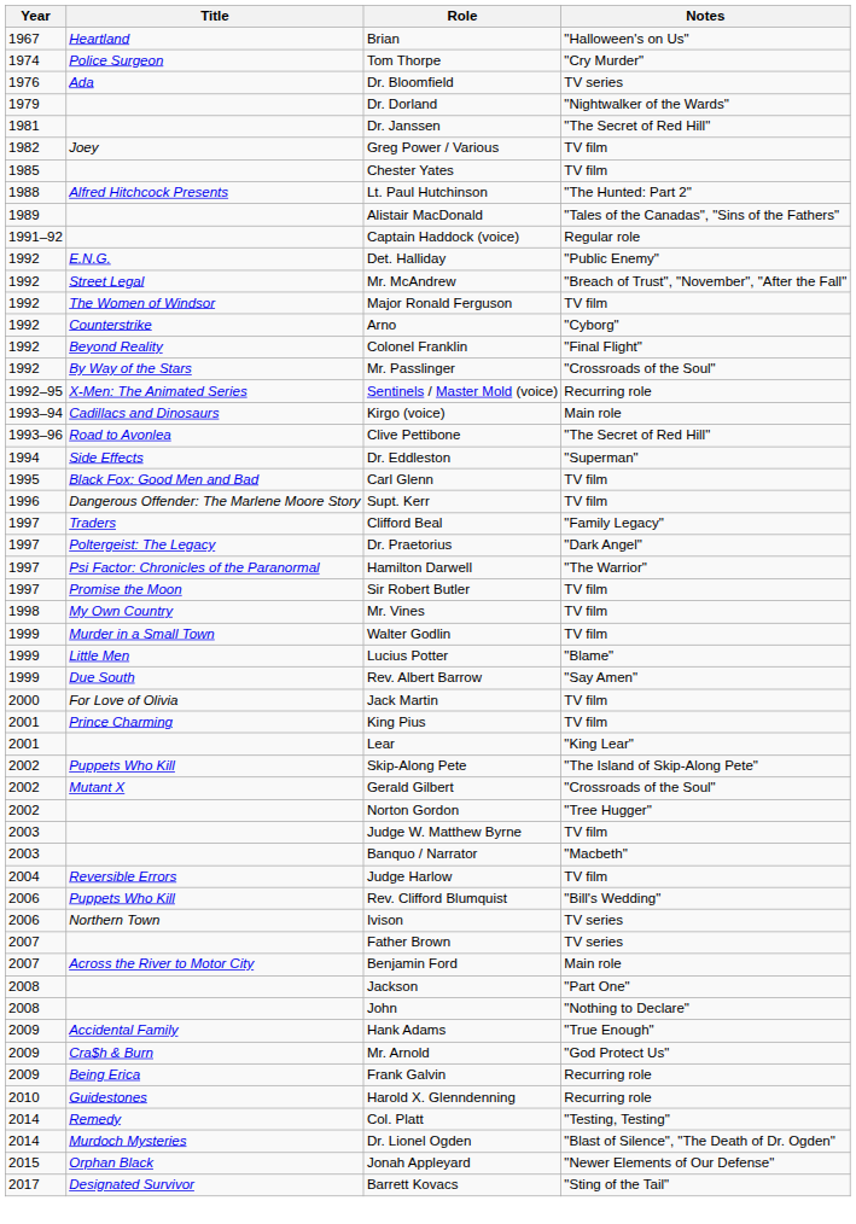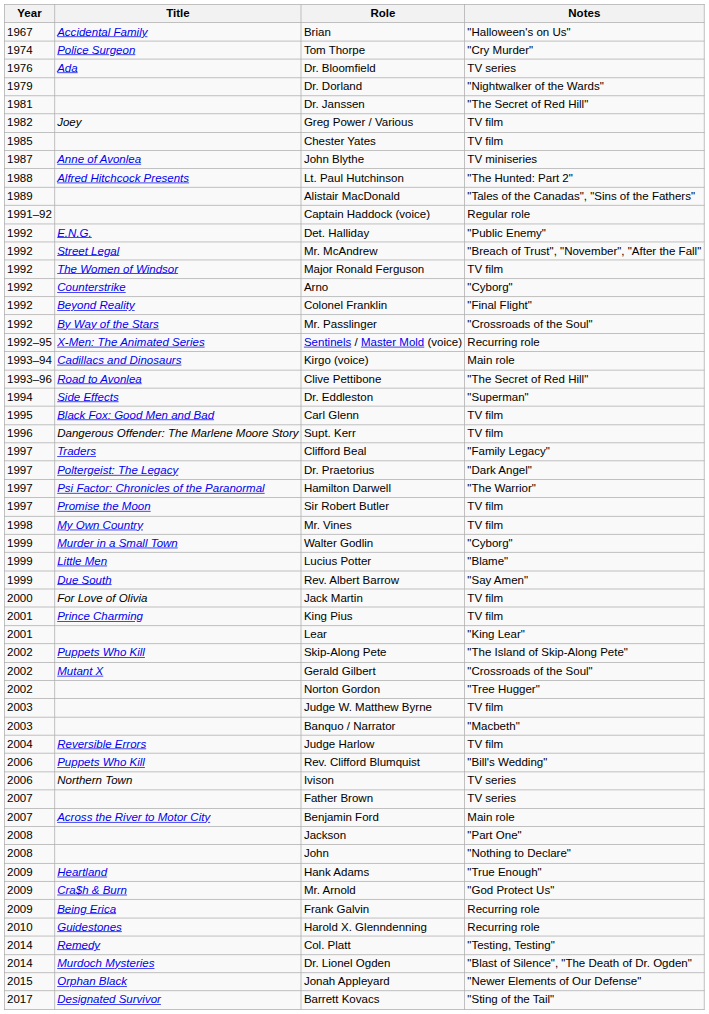 <table class="wikitable sortable">
 <tr>
 <th>Year</th>
 <th>Title</th>
 <th>Role</th>
 <th class="unsortable">Notes</th>
 </tr>
 <tr>
 <td>1967</td>
-<td><em><a href='#'>Heartland</a></em></td>
+<td><em><a href='#'>Accidental Family</a></em></td>
 <td>Brian</td>
 <td>"Halloween's on Us"</td>
 </tr>
 <tr>
 <td>1974</td>
 <td><em><a href='#'>Police Surgeon</a></em></td>
 <td>Tom Thorpe</td>
 <td>"Cry Murder"</td>
 </tr>
 <tr>
 <td>1976</td>
 <td><em><a href='#'>Ada</a></em></td>
 <td>Dr. Bloomfield</td>
 <td>TV series</td>
 </tr>
 <tr>
 <td>1979</td>
 <td><em></em></td>
 <td>Dr. Dorland</td>
 <td>"Nightwalker of the Wards"</td>
 </tr>
 <tr>
 <td>1981</td>
 <td><em></em></td>
 <td>Dr. Janssen</td>
 <td>"The Secret of Red Hill"</td>
 </tr>
 <tr>
 <td>1982</td>
 <td><em>Joey</em></td>
 <td>Greg Power / Various</td>
 <td>TV film</td>
 </tr>
 <tr>
 <td>1985</td>
 <td><em></em></td>
 <td>Chester Yates</td>
 <td>TV film</td>
+</tr>
+<tr>
+<td>1987</td>
+<td><em><a href='#'>Anne of Avonlea</a></em></td>
+<td>John Blythe</td>
+<td>TV miniseries</td>
 </tr>
 <tr>
 <td>1988</td>
 <td><em><a href='#'>Alfred Hitchcock Presents</a></em></td>
 <td>Lt. Paul Hutchinson</td>
 <td>"The Hunted: Part 2"</td>
 </tr>
 <tr>
 <td>1989</td>
 <td><em></em></td>
 <td>Alistair MacDonald</td>
 <td>"Tales of the Canadas", "Sins of the Fathers"</td>
 </tr>
 <tr>
 <td>1991–92</td>
 <td><em></em></td>
 <td>Captain Haddock (voice)</td>
 <td>Regular role</td>
 </tr>
 <tr>
 <td>1992</td>
 <td><em><a href='#'>E.N.G.</a></em></td>
 <td>Det. Halliday</td>
 <td>"Public Enemy"</td>
 </tr>
 <tr>
 <td>1992</td>
 <td><em><a href='#'>Street Legal</a></em></td>
 <td>Mr. McAndrew</td>
 <td>"Breach of Trust", "November", "After the Fall"</td>
 </tr>
 <tr>
 <td>1992</td>
 <td data-sort-value="Women of Windsor, The"><em><a href='#'>The Women of Windsor</a></em></td>
 <td>Major Ronald Ferguson</td>
 <td>TV film</td>
 </tr>
 <tr>
 <td>1992</td>
 <td><em><a href='#'>Counterstrike</a></em></td>
 <td>Arno</td>
 <td>"Cyborg"</td>
 </tr>
 <tr>
 <td>1992</td>
 <td><em><a href='#'>Beyond Reality</a></em></td>
 <td>Colonel Franklin</td>
 <td>"Final Flight"</td>
 </tr>
 <tr>
 <td>1992</td>
 <td><em><a href='#'>By Way of the Stars</a></em></td>
 <td>Mr. Passlinger</td>
 <td>"Crossroads of the Soul"</td>
 </tr>
 <tr>
 <td>1992–95</td>
 <td><em><a href='#'>X-Men: The Animated Series</a></em></td>
 <td><a href='#'>Sentinels</a> / <a href='#'>Master Mold</a> (voice)</td>
 <td>Recurring role</td>
 </tr>
 <tr>
 <td>1993–94</td>
 <td><em><a href='#'>Cadillacs and Dinosaurs</a></em></td>
 <td>Kirgo (voice)</td>
 <td>Main role</td>
 </tr>
 <tr>
 <td>1993–96</td>
 <td><em><a href='#'>Road to Avonlea</a></em></td>
 <td>Clive Pettibone</td>
 <td>"The Secret of Red Hill"</td>
 </tr>
 <tr>
 <td>1994</td>
 <td><em><a href='#'>Side Effects</a></em></td>
 <td>Dr. Eddleston</td>
 <td>"Superman"</td>
 </tr>
 <tr>
 <td>1995</td>
 <td><em><a href='#'>Black Fox: Good Men and Bad</a></em></td>
 <td>Carl Glenn</td>
 <td>TV film</td>
 </tr>
 <tr>
 <td>1996</td>
 <td><em>Dangerous Offender: The Marlene Moore Story</em></td>
 <td>Supt. Kerr</td>
 <td>TV film</td>
 </tr>
 <tr>
 <td>1997</td>
 <td><em><a href='#'>Traders</a></em></td>
 <td>Clifford Beal</td>
 <td>"Family Legacy"</td>
 </tr>
 <tr>
 <td>1997</td>
 <td><em><a href='#'>Poltergeist: The Legacy</a></em></td>
 <td>Dr. Praetorius</td>
 <td>"Dark Angel"</td>
 </tr>
 <tr>
 <td>1997</td>
 <td><em><a href='#'>Psi Factor: Chronicles of the Paranormal</a></em></td>
 <td>Hamilton Darwell</td>
 <td>"The Warrior"</td>
 </tr>
 <tr>
 <td>1997</td>
 <td><em><a href='#'>Promise the Moon</a></em></td>
 <td>Sir Robert Butler</td>
 <td>TV film</td>
 </tr>
 <tr>
 <td>1998</td>
 <td><em><a href='#'>My Own Country</a></em></td>
 <td>Mr. Vines</td>
 <td>TV film</td>
 </tr>
 <tr>
 <td>1999</td>
 <td><em><a href='#'>Murder in a Small Town</a></em></td>
 <td>Walter Godlin</td>
-<td>TV film</td>
+<td>"Cyborg"</td>
 </tr>
 <tr>
 <td>1999</td>
 <td><em><a href='#'>Little Men</a></em></td>
 <td>Lucius Potter</td>
 <td>"Blame"</td>
 </tr>
 <tr>
 <td>1999</td>
 <td><em><a href='#'>Due South</a></em></td>
 <td>Rev. Albert Barrow</td>
 <td>"Say Amen"</td>
 </tr>
 <tr>
 <td>2000</td>
 <td><em>For Love of Olivia</em></td>
 <td>Jack Martin</td>
 <td>TV film</td>
 </tr>
 <tr>
 <td>2001</td>
 <td><em><a href='#'>Prince Charming</a></em></td>
 <td>King Pius</td>
 <td>TV film</td>
 </tr>
 <tr>
 <td>2001</td>
 <td><em></em></td>
 <td>Lear</td>
 <td>"King Lear"</td>
 </tr>
 <tr>
 <td>2002</td>
 <td><em><a href='#'>Puppets Who Kill</a></em></td>
 <td>Skip-Along Pete</td>
 <td>"The Island of Skip-Along Pete"</td>
 </tr>
 <tr>
 <td>2002</td>
 <td><em><a href='#'>Mutant X</a></em></td>
 <td>Gerald Gilbert</td>
 <td>"Crossroads of the Soul"</td>
 </tr>
 <tr>
 <td>2002</td>
 <td><em></em></td>
 <td>Norton Gordon</td>
 <td>"Tree Hugger"</td>
 </tr>
 <tr>
 <td>2003</td>
 <td><em></em></td>
 <td>Judge W. Matthew Byrne</td>
 <td>TV film</td>
 </tr>
 <tr>
 <td>2003</td>
 <td><em></em></td>
 <td>Banquo / Narrator</td>
 <td>"Macbeth"</td>
 </tr>
 <tr>
 <td>2004</td>
 <td><em><a href='#'>Reversible Errors</a></em></td>
 <td>Judge Harlow</td>
 <td>TV film</td>
 </tr>
 <tr>
 <td>2006</td>
 <td><em><a href='#'>Puppets Who Kill</a></em></td>
 <td>Rev. Clifford Blumquist</td>
 <td>"Bill's Wedding"</td>
 </tr>
 <tr>
 <td>2006</td>
 <td><em>Northern Town</em></td>
 <td>Ivison</td>
 <td>TV series</td>
 </tr>
 <tr>
 <td>2007</td>
 <td><em></em></td>
 <td>Father Brown</td>
 <td>TV series</td>
 </tr>
 <tr>
 <td>2007</td>
 <td><em><a href='#'>Across the River to Motor City</a></em></td>
 <td>Benjamin Ford</td>
 <td>Main role</td>
 </tr>
 <tr>
 <td>2008</td>
 <td><em></em></td>
 <td>Jackson</td>
 <td>"Part One"</td>
 </tr>
 <tr>
 <td>2008</td>
 <td><em></em></td>
 <td>John</td>
 <td>"Nothing to Declare"</td>
 </tr>
 <tr>
 <td>2009</td>
-<td><em><a href='#'>Accidental Family</a></em></td>
+<td><em><a href='#'>Heartland</a></em></td>
 <td>Hank Adams</td>
 <td>"True Enough"</td>
 </tr>
 <tr>
 <td>2009</td>
 <td><em><a href='#'>Cra$h & Burn</a></em></td>
 <td>Mr. Arnold</td>
 <td>"God Protect Us"</td>
 </tr>
 <tr>
 <td>2009</td>
 <td><em><a href='#'>Being Erica</a></em></td>
 <td>Frank Galvin</td>
 <td>Recurring role</td>
 </tr>
 <tr>
 <td>2010</td>
 <td><em><a href='#'>Guidestones</a></em></td>
 <td>Harold X. Glenndenning</td>
 <td>Recurring role</td>
 </tr>
 <tr>
 <td>2014</td>
 <td><em><a href='#'>Remedy</a></em></td>
 <td>Col. Platt</td>
 <td>"Testing, Testing"</td>
 </tr>
 <tr>
 <td>2014</td>
 <td><em><a href='#'>Murdoch Mysteries</a></em></td>
 <td>Dr. Lionel Ogden</td>
 <td>"Blast of Silence", "The Death of Dr. Ogden"</td>
 </tr>
 <tr>
 <td>2015</td>
 <td><em><a href='#'>Orphan Black</a></em></td>
 <td>Jonah Appleyard</td>
 <td>"Newer Elements of Our Defense"</td>
 </tr>
 <tr>
 <td>2017</td>
 <td><em><a href='#'>Designated Survivor</a></em></td>
 <td>Barrett Kovacs</td>
 <td>"Sting of the Tail"</td>
 </tr>
 </table>
